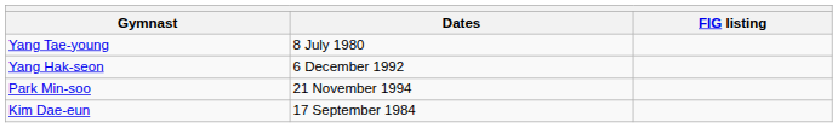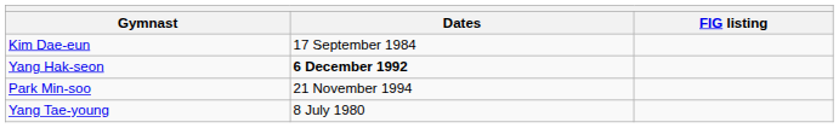 <table class="wikitable mw-collapsible mw-collapsed" width="75%">
 <tr>
 <th colspan="3"></th>
 </tr>
 <tr>
 <th>Gymnast</th>
 <th>Dates</th>
 <th><a href='#'>FIG</a> listing</th>
 </tr>
 <tr>
-<td><a href='#'>Yang Tae-young</a></td>
-<td>8 July 1980</td>
+<td><a href='#'>Kim Dae-eun</a></td>
+<td>17 September 1984</td>
 <td></td>
 </tr>
 <tr>
 <td><a href='#'>Yang Hak-seon</a></td>
-<td>6 December 1992</td>
+<td><strong>6 December 1992</strong></td>
 <td></td>
 </tr>
 <tr>
 <td><a href='#'>Park Min-soo</a></td>
 <td>21 November 1994</td>
 <td></td>
 </tr>
 <tr>
-<td><a href='#'>Kim Dae-eun</a></td>
-<td>17 September 1984</td>
+<td><a href='#'>Yang Tae-young</a></td>
+<td>8 July 1980</td>
 <td></td>
 </tr>
 </table>
